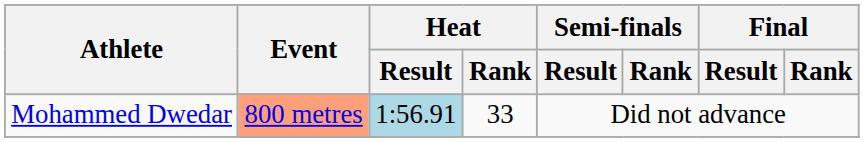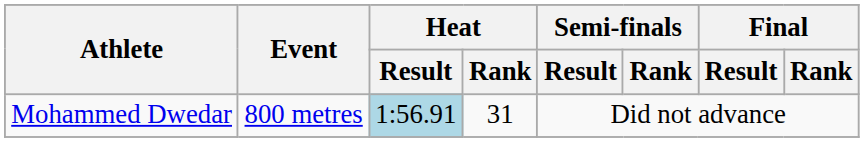 <table class="wikitable" style="font-size:90%; text-align:center">
 <tr>
 <th rowspan="2">Athlete</th>
 <th rowspan="2">Event</th>
 <th colspan="2">Heat</th>
 <th colspan="2">Semi-finals</th>
 <th colspan="2">Final</th>
 </tr>
 <tr>
 <th>Result</th>
 <th>Rank</th>
 <th>Result</th>
 <th>Rank</th>
 <th>Result</th>
 <th>Rank</th>
 </tr>
 <tr>
 <td align="left"><a href='#'>Mohammed Dwedar</a></td>
-<td align="left" style="background: lightsalmon;"><a href='#'>800 metres</a></td>
+<td align="left"><a href='#'>800 metres</a></td>
 <td style="background: lightblue;">1:56.91</td>
-<td>33</td>
+<td>31</td>
 <td colspan="4">Did not advance</td>
 </tr>
 </table>
